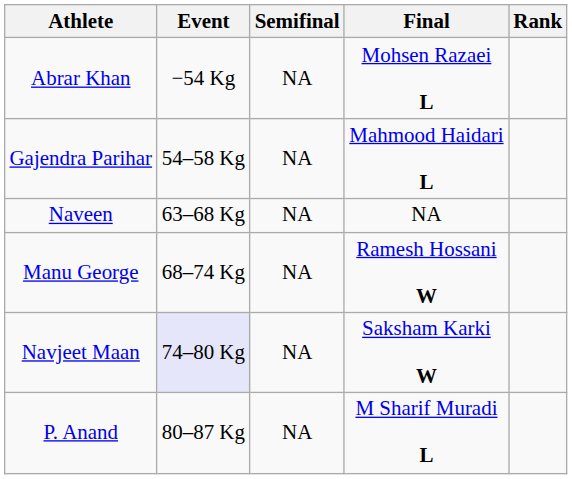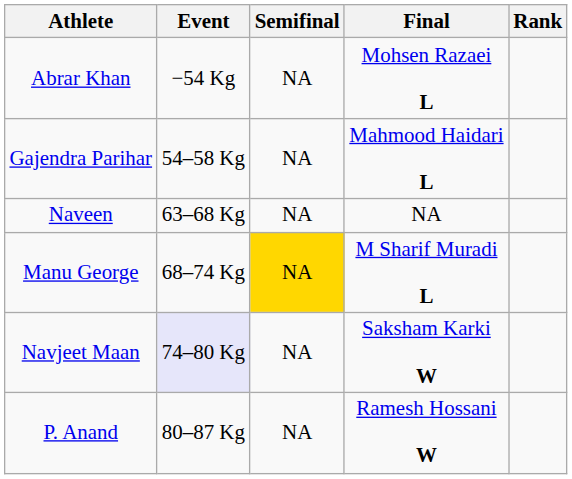 <table class="wikitable" style="text-align:center;">
 <tr>
 <th>Athlete</th>
 <th>Event</th>
 <th>Semifinal</th>
 <th>Final</th>
 <th>Rank</th>
 </tr>
 <tr>
 <td><a href='#'>Abrar Khan</a></td>
 <td>−54 Kg</td>
 <td>NA</td>
 <td><a href='#'>Mohsen Razaei</a><br><br><strong>L</strong></td>
 <td></td>
 </tr>
 <tr>
 <td><a href='#'>Gajendra Parihar</a></td>
 <td>54–58 Kg</td>
 <td>NA</td>
 <td><a href='#'>Mahmood Haidari</a><br><br><strong>L</strong></td>
 <td></td>
 </tr>
 <tr>
 <td><a href='#'>Naveen</a></td>
 <td>63–68 Kg</td>
 <td>NA</td>
 <td>NA</td>
 <td></td>
 </tr>
 <tr>
 <td><a href='#'>Manu George</a></td>
 <td>68–74 Kg</td>
-<td>NA</td>
-<td><a href='#'>Ramesh Hossani</a><br><br><strong>W</strong></td>
+<td style="background: gold;">NA</td>
+<td><a href='#'>M Sharif Muradi</a><br><br><strong>L</strong></td>
 <td></td>
 </tr>
 <tr>
 <td><a href='#'>Navjeet Maan</a></td>
 <td style="background: lavender;">74–80 Kg</td>
 <td>NA</td>
 <td><a href='#'>Saksham Karki</a><br><br><strong>W</strong></td>
 <td></td>
 </tr>
 <tr>
 <td><a href='#'>P. Anand</a></td>
 <td>80–87 Kg</td>
 <td>NA</td>
-<td><a href='#'>M Sharif Muradi</a><br><br><strong>L</strong></td>
+<td><a href='#'>Ramesh Hossani</a><br><br><strong>W</strong></td>
 <td></td>
 </tr>
 </table>
